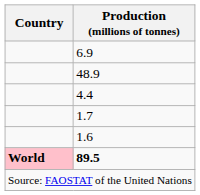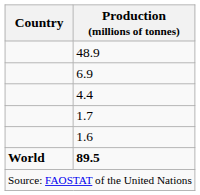 <table class="wikitable" style="float:right; clear:left text-align:center;">
 <tr>
 <th>Country</th>
 <th>Production<br><small>(millions of tonnes)</small></th>
 </tr>
 <tr>
 <td></td>
-<td>6.9</td>
+<td>48.9</td>
 </tr>
 <tr>
 <td></td>
-<td>48.9</td>
+<td>6.9</td>
 </tr>
 <tr>
 <td></td>
 <td>4.4</td>
 </tr>
 <tr>
 <td></td>
 <td>1.7</td>
 </tr>
 <tr>
 <td></td>
 <td>1.6</td>
 </tr>
 <tr>
-<td style="background: pink;"><strong>World</strong></td>
+<td><strong>World</strong></td>
 <td><strong>89.5</strong></td>
 </tr>
 <tr>
 <td colspan="2"><small>Source: <a href='#'>FAOSTAT</a> of the United Nations</small></td>
 </tr>
 </table>
